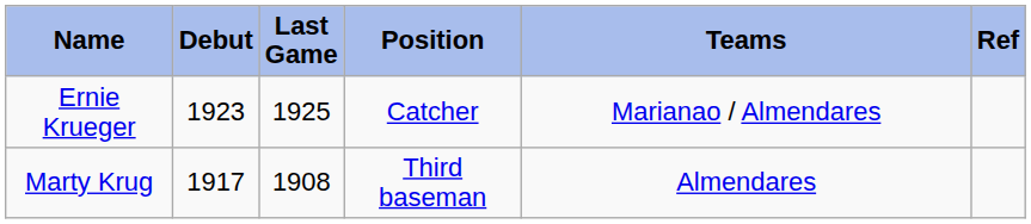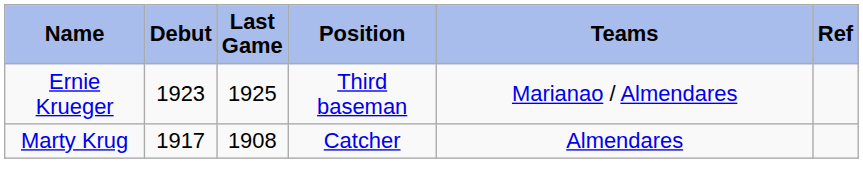 <table class="wikitable" style="width: 100%">
 <tr>
 <th style="background:#a8bdec; width:17%;">Name</th>
 <th style="width:7%; background:#a8bdec;">Debut</th>
 <th style="width:7%; background:#a8bdec;">Last Game</th>
 <th style="width:18%; background:#a8bdec;">Position</th>
 <th style="width:47%; background:#a8bdec;">Teams</th>
 <th style="width:4%; background:#a8bdec;">Ref</th>
 </tr>
 <tr align=center>
 <td><a href='#'>Ernie Krueger</a></td>
 <td>1923</td>
 <td>1925</td>
-<td><a href='#'>Catcher</a></td>
+<td><a href='#'>Third baseman</a></td>
 <td><a href='#'>Marianao</a> / <a href='#'>Almendares</a></td>
 <td></td>
 </tr>
 <tr align=center>
 <td><a href='#'>Marty Krug</a></td>
 <td>1917</td>
 <td>1908</td>
-<td><a href='#'>Third baseman</a></td>
+<td><a href='#'>Catcher</a></td>
 <td><a href='#'>Almendares</a></td>
 <td></td>
 </tr>
 </table>
